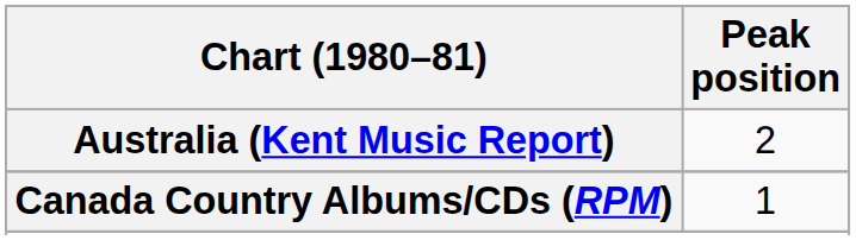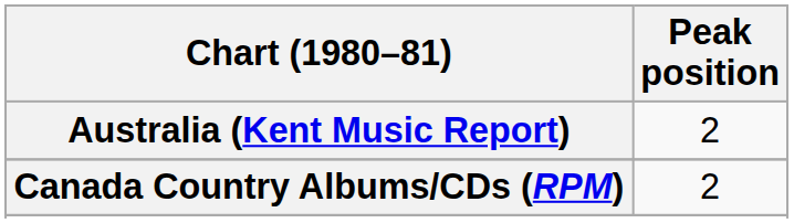 <table class="wikitable sortable plainrowheaders" style="text-align:center">
 <tr>
 <th scope="col">Chart (1980–81)</th>
 <th scope="col">Peak<br> position</th>
 </tr>
 <tr>
 <th scope="row">Australia (<a href='#'>Kent Music Report</a>)</th>
 <td>2</td>
 </tr>
 <tr>
 </tr>
 <tr>
 <th scope="row">Canada Country Albums/CDs (<em><a href='#'>RPM</a></em>)</th>
-<td>1</td>
+<td>2</td>
 </tr>
 <tr>
 </tr>
 <tr>
 </tr>
 <tr>
 </tr>
 </table>
